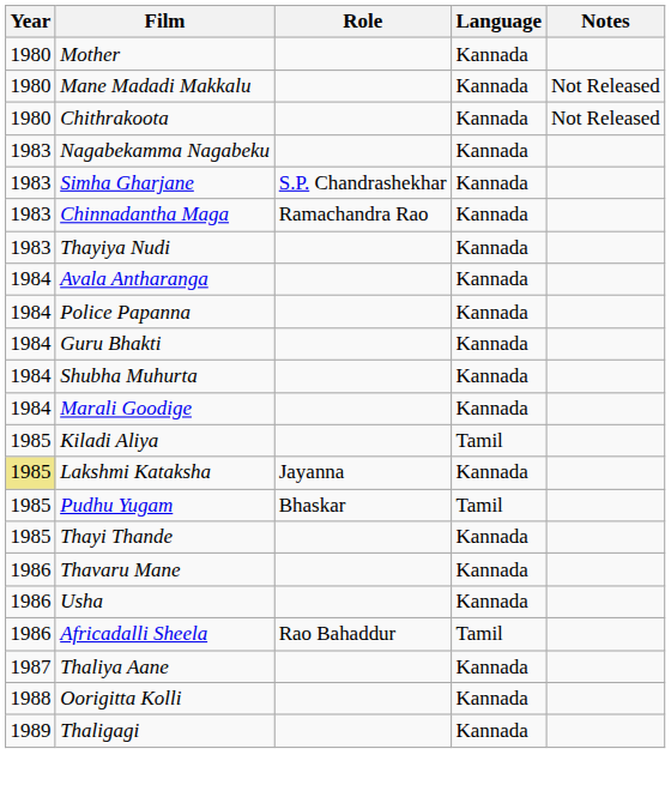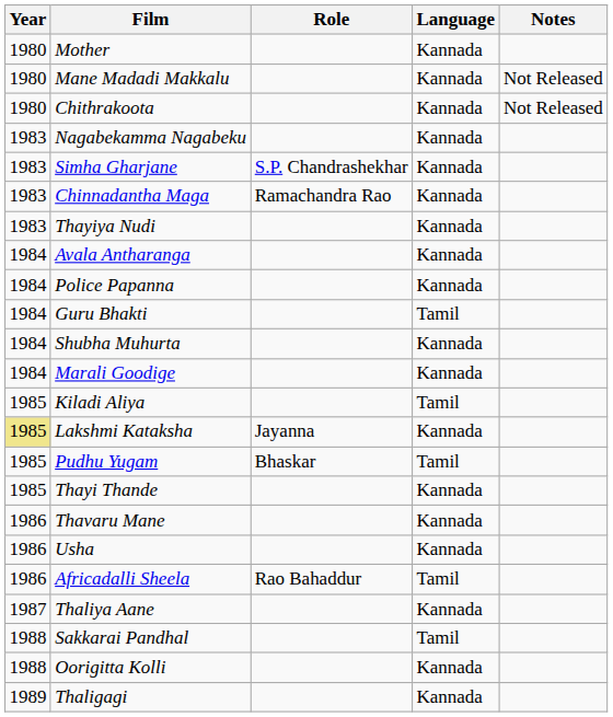 <table class="wikitable sortable">
 <tr>
 <th>Year</th>
 <th>Film</th>
 <th>Role</th>
 <th>Language</th>
 <th>Notes</th>
 </tr>
 <tr>
 <td>1980</td>
 <td><em>Mother</em></td>
 <td></td>
 <td>Kannada</td>
 <td></td>
 </tr>
 <tr>
 <td>1980</td>
 <td><em>Mane Madadi Makkalu</em></td>
 <td></td>
 <td>Kannada</td>
 <td>Not Released</td>
 </tr>
 <tr>
 <td>1980</td>
 <td><em>Chithrakoota</em></td>
 <td></td>
 <td>Kannada</td>
 <td>Not Released</td>
 </tr>
 <tr>
 <td>1983</td>
 <td><em>Nagabekamma Nagabeku</em></td>
 <td></td>
 <td>Kannada</td>
 <td></td>
 </tr>
 <tr>
 <td>1983</td>
 <td><em><a href='#'>Simha Gharjane</a></em></td>
 <td><a href='#'>S.P.</a> Chandrashekhar</td>
 <td>Kannada</td>
 <td></td>
 </tr>
 <tr>
 <td>1983</td>
 <td><em><a href='#'>Chinnadantha Maga</a></em></td>
 <td>Ramachandra Rao</td>
 <td>Kannada</td>
 <td></td>
 </tr>
 <tr>
 <td>1983</td>
 <td><em>Thayiya Nudi</em></td>
 <td></td>
 <td>Kannada</td>
 <td></td>
 </tr>
 <tr>
 <td>1984</td>
 <td><em><a href='#'>Avala Antharanga</a></em></td>
 <td></td>
 <td>Kannada</td>
 <td></td>
 </tr>
 <tr>
 <td>1984</td>
 <td><em>Police Papanna</em></td>
 <td></td>
 <td>Kannada</td>
 <td></td>
 </tr>
 <tr>
 <td>1984</td>
 <td><em>Guru Bhakti</em></td>
 <td></td>
-<td>Kannada</td>
+<td>Tamil</td>
 <td></td>
 </tr>
 <tr>
 <td>1984</td>
 <td><em>Shubha Muhurta</em></td>
 <td></td>
 <td>Kannada</td>
 <td></td>
 </tr>
 <tr>
 <td>1984</td>
 <td><em><a href='#'>Marali Goodige</a></em></td>
 <td></td>
 <td>Kannada</td>
 <td></td>
 </tr>
 <tr>
 <td>1985</td>
 <td><em>Kiladi Aliya</em></td>
 <td></td>
 <td>Tamil</td>
 <td></td>
 </tr>
 <tr>
 <td style="background: khaki;">1985</td>
 <td><em>Lakshmi Kataksha</em></td>
 <td>Jayanna</td>
 <td>Kannada</td>
 <td></td>
 </tr>
 <tr>
 <td>1985</td>
 <td><em><a href='#'>Pudhu Yugam</a></em></td>
 <td>Bhaskar</td>
 <td>Tamil</td>
 <td></td>
 </tr>
 <tr>
 <td>1985</td>
 <td><em>Thayi Thande</em></td>
 <td></td>
 <td>Kannada</td>
 <td></td>
 </tr>
 <tr>
 <td>1986</td>
 <td><em>Thavaru Mane</em></td>
 <td></td>
 <td>Kannada</td>
 <td></td>
 </tr>
 <tr>
 <td>1986</td>
 <td><em>Usha</em></td>
 <td></td>
 <td>Kannada</td>
 <td></td>
 </tr>
 <tr>
 <td>1986</td>
 <td><em><a href='#'>Africadalli Sheela</a></em></td>
 <td>Rao Bahaddur</td>
 <td>Tamil</td>
 <td></td>
 </tr>
 <tr>
 <td>1987</td>
 <td><em>Thaliya Aane</em></td>
 <td></td>
 <td>Kannada</td>
 <td></td>
 </tr>
 <tr>
 <td>1988</td>
+<td><em>Sakkarai Pandhal</em></td>
+<td></td>
+<td>Tamil</td>
+<td></td>
+</tr>
+<tr>
+<td>1988</td>
 <td><em>Oorigitta Kolli</em></td>
 <td></td>
 <td>Kannada</td>
 <td></td>
 </tr>
 <tr>
 <td>1989</td>
 <td><em>Thaligagi</em></td>
 <td></td>
 <td>Kannada</td>
 <td></td>
 </tr>
 </table>
